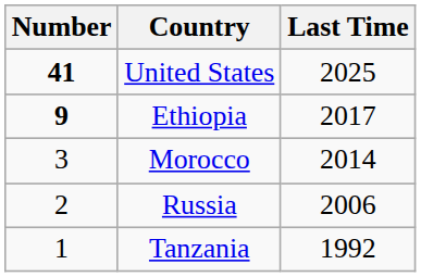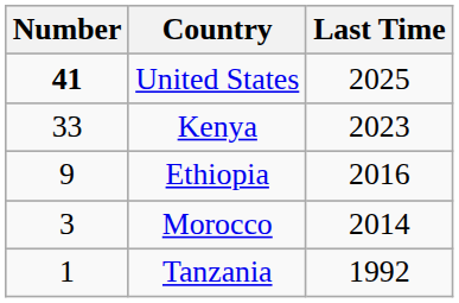 <table class="wikitable sortable">
 <tr |->
 <th>Number</th>
 <th>Country</th>
 <th>Last Time</th>
 </tr>
 <tr style="text-align:center;">
 <td><strong>41</strong></td>
 <td><a href='#'>United States</a></td>
 <td>2025</td>
 </tr>
 <tr style="text-align:center;">
-<td><strong>9</strong></td>
+<td>33</td>
+<td><a href='#'>Kenya</a></td>
+<td>2023</td>
+</tr>
+<tr style="text-align:center;">
+<td>9</td>
 <td><a href='#'>Ethiopia</a></td>
-<td>2017</td>
+<td>2016</td>
 </tr>
 <tr style="text-align:center;">
 <td>3</td>
 <td><a href='#'>Morocco</a></td>
 <td>2014</td>
 </tr>
 <tr style="text-align:center;">
-<td>2</td>
-<td><a href='#'>Russia</a></td>
-<td>2006</td>
-</tr>
-<tr style="text-align:center;">
 <td>1</td>
 <td><a href='#'>Tanzania</a></td>
 <td>1992</td>
 </tr>
 </table>
